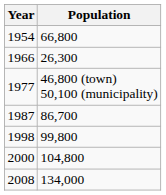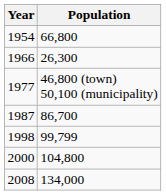 <table class="wikitable">
 <tr>
 <th>Year</th>
 <th>Population</th>
 </tr>
 <tr>
 <td>1954</td>
 <td>66,800</td>
 </tr>
 <tr>
 <td>1966</td>
 <td>26,300</td>
 </tr>
 <tr>
 <td>1977</td>
 <td>46,800 (town)<br>50,100 (municipality)</td>
 </tr>
 <tr>
 <td>1987</td>
 <td>86,700</td>
 </tr>
 <tr>
 <td>1998</td>
-<td>99,800</td>
+<td>99,799</td>
 </tr>
 <tr>
 <td>2000</td>
 <td>104,800</td>
 </tr>
 <tr>
 <td>2008</td>
 <td>134,000</td>
 </tr>
 </table>
